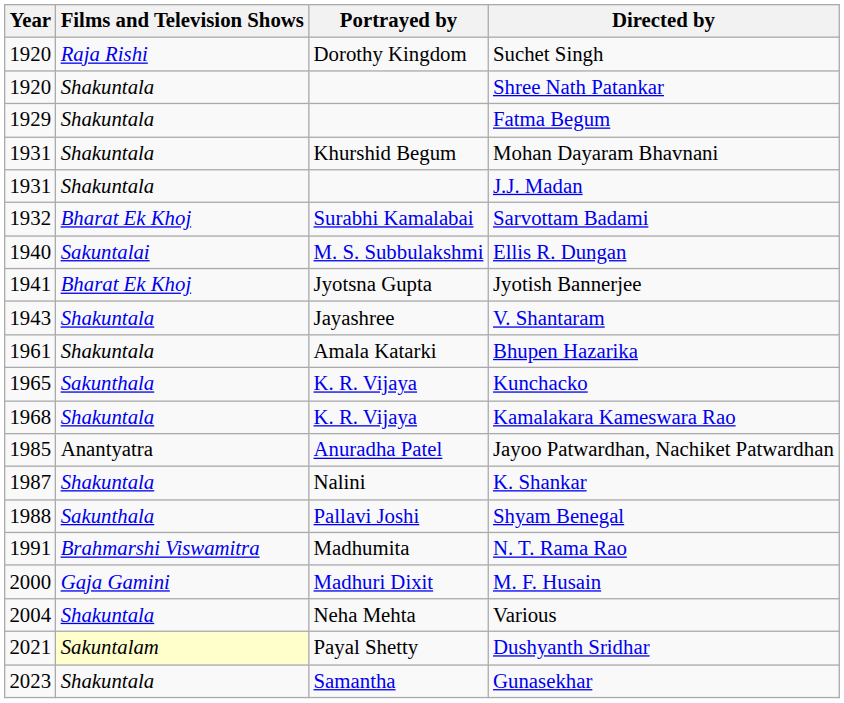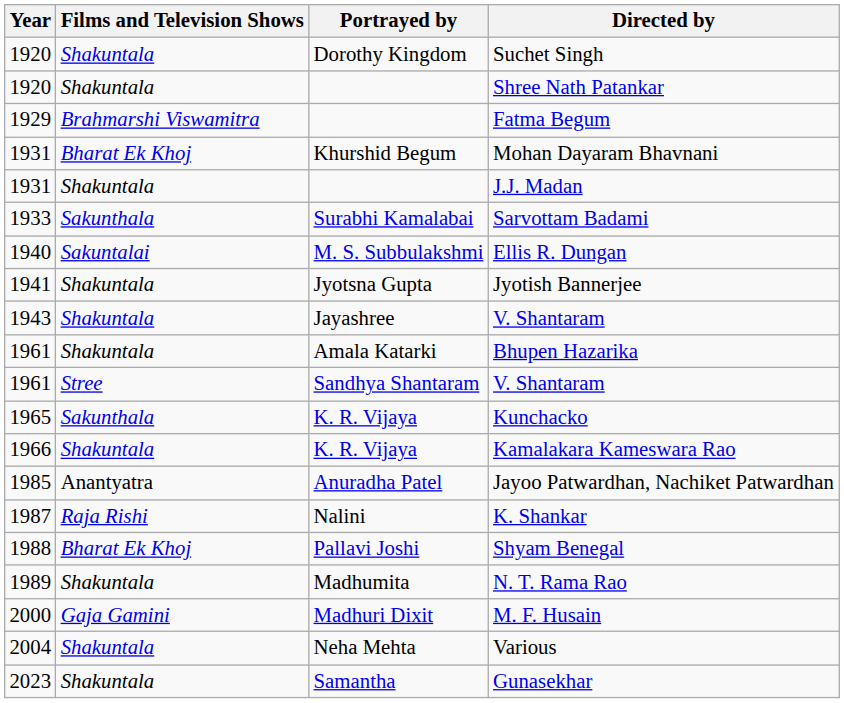 <table class="wikitable">
 <tr>
 <th>Year</th>
 <th>Films and Television Shows</th>
 <th>Portrayed by</th>
 <th>Directed by</th>
 </tr>
 <tr>
 <td>1920</td>
-<td><em><a href='#'>Raja Rishi</a></em></td>
+<td><a href='#'><em>Shakuntala</em></a></td>
 <td>Dorothy Kingdom</td>
 <td>Suchet Singh</td>
 </tr>
 <tr>
 <td>1920</td>
 <td><em>Shakuntala</em></td>
 <td></td>
 <td><a href='#'>Shree Nath Patankar</a></td>
 </tr>
 <tr>
 <td>1929</td>
-<td><em>Shakuntala</em></td>
+<td><em><a href='#'>Brahmarshi Viswamitra</a></em></td>
 <td></td>
 <td><a href='#'>Fatma Begum</a></td>
 </tr>
 <tr>
 <td>1931</td>
-<td><em>Shakuntala</em></td>
+<td><em><a href='#'>Bharat Ek Khoj</a></em></td>
 <td>Khurshid Begum</td>
 <td>Mohan Dayaram Bhavnani</td>
 </tr>
 <tr>
 <td>1931</td>
 <td><em>Shakuntala</em></td>
 <td></td>
 <td><a href='#'>J.J. Madan</a></td>
 </tr>
 <tr>
-<td>1932</td>
-<td><em><a href='#'>Bharat Ek Khoj</a></em></td>
+<td>1933</td>
+<td><em><a href='#'>Sakunthala</a></em></td>
 <td><a href='#'>Surabhi Kamalabai</a></td>
 <td><a href='#'>Sarvottam Badami</a></td>
 </tr>
 <tr>
 <td>1940</td>
 <td><em><a href='#'>Sakuntalai</a></em></td>
 <td><a href='#'>M. S. Subbulakshmi</a></td>
 <td><a href='#'>Ellis R. Dungan</a></td>
 </tr>
 <tr>
 <td>1941</td>
-<td><em><a href='#'>Bharat Ek Khoj</a></em></td>
+<td><em>Shakuntala</em></td>
 <td>Jyotsna Gupta</td>
 <td>Jyotish Bannerjee</td>
 </tr>
 <tr>
 <td>1943</td>
 <td><a href='#'><em>Shakuntala</em></a></td>
 <td>Jayashree</td>
 <td><a href='#'>V. Shantaram</a></td>
 </tr>
 <tr>
 <td>1961</td>
 <td><em>Shakuntala</em></td>
 <td>Amala Katarki</td>
 <td><a href='#'>Bhupen Hazarika</a></td>
 </tr>
 <tr>
+<td>1961</td>
+<td><a href='#'><em>Stree</em></a></td>
+<td><a href='#'>Sandhya Shantaram</a></td>
+<td><a href='#'>V. Shantaram</a></td>
+</tr>
+<tr>
 <td>1965</td>
 <td><a href='#'><em>Sakunthala</em></a></td>
 <td><a href='#'>K. R. Vijaya</a></td>
 <td><a href='#'>Kunchacko</a></td>
 </tr>
 <tr>
-<td>1968</td>
+<td>1966</td>
 <td><a href='#'><em>Shakuntala</em></a></td>
 <td><a href='#'>K. R. Vijaya</a></td>
 <td><a href='#'>Kamalakara Kameswara Rao</a></td>
 </tr>
 <tr>
 <td>1985</td>
 <td>Anantyatra</td>
 <td><a href='#'>Anuradha Patel</a></td>
 <td>Jayoo Patwardhan, Nachiket Patwardhan</td>
 </tr>
 <tr>
 <td>1987</td>
-<td><a href='#'><em>Shakuntala</em></a></td>
+<td><em><a href='#'>Raja Rishi</a></em></td>
 <td>Nalini</td>
 <td><a href='#'>K. Shankar</a></td>
 </tr>
 <tr>
 <td>1988</td>
-<td><em><a href='#'>Sakunthala</a></em></td>
+<td><em><a href='#'>Bharat Ek Khoj</a></em></td>
 <td><a href='#'>Pallavi Joshi</a></td>
 <td><a href='#'>Shyam Benegal</a></td>
 </tr>
 <tr>
-<td>1991</td>
-<td><em><a href='#'>Brahmarshi Viswamitra</a></em></td>
+<td>1989</td>
+<td><em>Shakuntala</em></td>
 <td>Madhumita</td>
 <td><a href='#'>N. T. Rama Rao</a></td>
 </tr>
 <tr>
 <td>2000</td>
 <td><em><a href='#'>Gaja Gamini</a></em></td>
 <td><a href='#'>Madhuri Dixit</a></td>
 <td><a href='#'>M. F. Husain</a></td>
 </tr>
 <tr>
 <td>2004</td>
 <td><a href='#'><em>Shakuntala</em></a></td>
 <td>Neha Mehta</td>
 <td>Various</td>
 </tr>
 <tr>
-<td>2021</td>
-<td style="background:#ffc;"><em>Sakuntalam </em></td>
-<td>Payal Shetty</td>
-<td><a href='#'>Dushyanth Sridhar</a></td>
-</tr>
-<tr>
 <td>2023</td>
 <td><em>Shakuntala</em></td>
 <td><a href='#'>Samantha</a></td>
 <td><a href='#'>Gunasekhar</a></td>
 </tr>
 </table>
